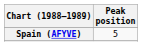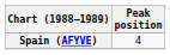 <table class="wikitable sortable plainrowheaders">
 <tr>
 <th scope="col">Chart (1988–1989)</th>
 <th scope="col">Peak<br>position</th>
 </tr>
 <tr>
 </tr>
 <tr>
 </tr>
 <tr>
 </tr>
 <tr>
 </tr>
 <tr>
 </tr>
 <tr>
 <th scope="row">Spain (<a href='#'>AFYVE</a>)</th>
-<td align="center">5</td>
+<td align="center">4</td>
 </tr>
 <tr>
 </tr>
 <tr>
 </tr>
 <tr>
 </tr>
 </table>
